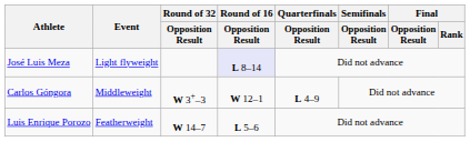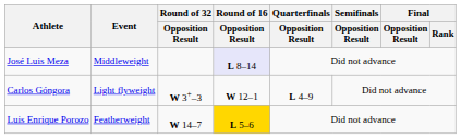 <table class="wikitable" style="font-size:90%">
 <tr>
 <th rowspan="2">Athlete</th>
 <th rowspan="2">Event</th>
 <th>Round of 32</th>
 <th>Round of 16</th>
 <th>Quarterfinals</th>
 <th>Semifinals</th>
 <th colspan=2>Final</th>
 </tr>
 <tr style="font-size:95%">
 <th>Opposition<br>Result</th>
 <th>Opposition<br>Result</th>
 <th>Opposition<br>Result</th>
 <th>Opposition<br>Result</th>
 <th>Opposition<br>Result</th>
 <th>Rank</th>
 </tr>
 <tr align=center>
 <td align=left><a href='#'>José Luis Meza</a></td>
-<td align=left><a href='#'>Light flyweight</a></td>
+<td align=left><a href='#'>Middleweight</a></td>
 <td></td>
 <td style="background: lavender;"><br><strong>L</strong> 8–14</td>
 <td colspan=4>Did not advance</td>
 </tr>
 <tr align=center>
 <td align=left><a href='#'>Carlos Góngora</a></td>
-<td align=left><a href='#'>Middleweight</a></td>
+<td align=left><a href='#'>Light flyweight</a></td>
 <td><br><strong>W</strong> 3<sup>+</sup>–3</td>
 <td><br><strong>W</strong> 12–1</td>
 <td><br><strong>L</strong> 4–9</td>
 <td colspan=3>Did not advance</td>
 </tr>
 <tr align=center>
 <td align=left><a href='#'>Luis Enrique Porozo</a></td>
 <td align=left><a href='#'>Featherweight</a></td>
 <td><br><strong>W</strong> 14–7</td>
-<td><br><strong>L</strong> 5–6</td>
+<td style="background: gold;"><br><strong>L</strong> 5–6</td>
 <td colspan=4>Did not advance</td>
 </tr>
 </table>
